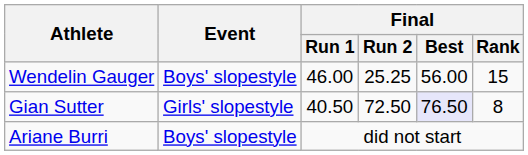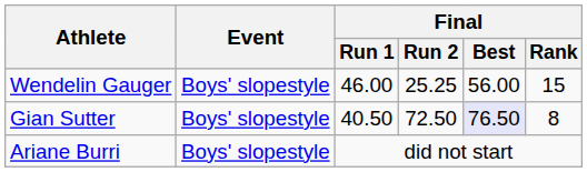 <table class="wikitable" style="font-size:90%">
 <tr>
 <th rowspan=2>Athlete</th>
 <th rowspan=2>Event</th>
 <th colspan=5>Final</th>
 </tr>
 <tr style="font-size:95%">
 <th>Run 1</th>
 <th>Run 2</th>
 <th>Best</th>
 <th>Rank</th>
 </tr>
 <tr align=center>
 <td align=left><a href='#'>Wendelin Gauger</a></td>
 <td align=left><a href='#'>Boys' slopestyle</a></td>
 <td>46.00</td>
 <td>25.25</td>
 <td>56.00</td>
 <td>15</td>
 </tr>
 <tr align=center>
 <td align=left><a href='#'>Gian Sutter</a></td>
-<td align=left><a href='#'>Girls' slopestyle</a></td>
+<td align=left><a href='#'>Boys' slopestyle</a></td>
 <td>40.50</td>
 <td>72.50</td>
 <td style="background: lavender;">76.50</td>
 <td>8</td>
 </tr>
 <tr align=center>
 <td align=left><a href='#'>Ariane Burri</a></td>
 <td align=left><a href='#'>Boys' slopestyle</a></td>
 <td colspan=4>did not start</td>
 </tr>
 </table>
